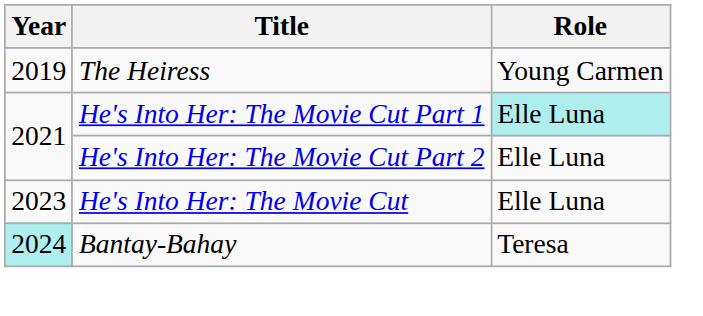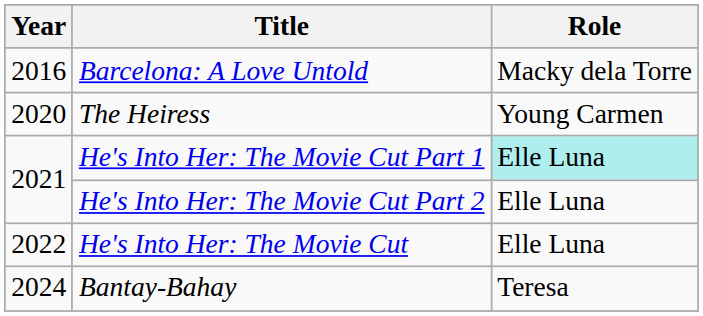 <table class="wikitable">
 <tr>
 <th>Year</th>
 <th>Title</th>
 <th>Role</th>
 </tr>
 <tr>
-<td>2019</td>
+<td>2016</td>
+<td><em><a href='#'>Barcelona: A Love Untold</a></em></td>
+<td>Macky dela Torre</td>
+</tr>
+<tr>
+<td>2020</td>
 <td><em>The Heiress</em></td>
 <td>Young Carmen</td>
 </tr>
 <tr>
 <td rowspan="2">2021</td>
 <td><em><a href='#'>He's Into Her: The Movie Cut Part 1</a></em></td>
 <td style="background: paleturquoise;">Elle Luna</td>
 </tr>
 <tr>
 <td><em><a href='#'>He's Into Her: The Movie Cut Part 2</a></em></td>
 <td>Elle Luna</td>
 </tr>
 <tr>
-<td>2023</td>
+<td>2022</td>
 <td><em><a href='#'>He's Into Her: The Movie Cut</a></em></td>
 <td>Elle Luna</td>
 </tr>
 <tr>
-<td style="background: paleturquoise;">2024</td>
+<td>2024</td>
 <td><em>Bantay-Bahay</em></td>
 <td>Teresa</td>
 </tr>
 </table>
